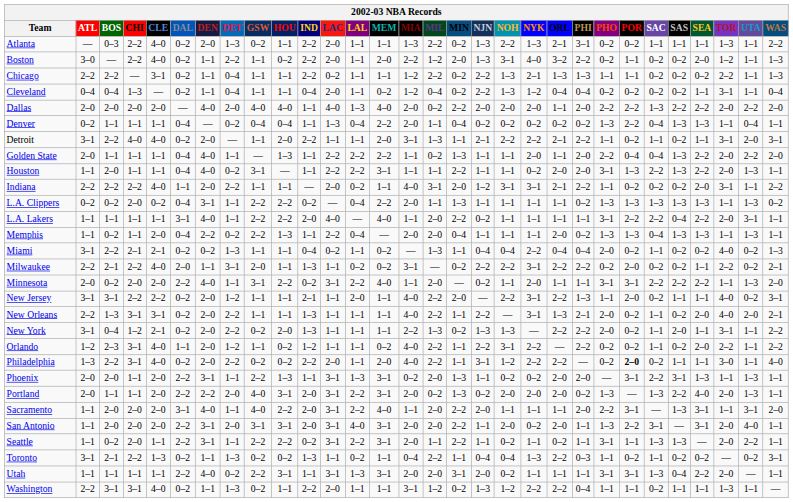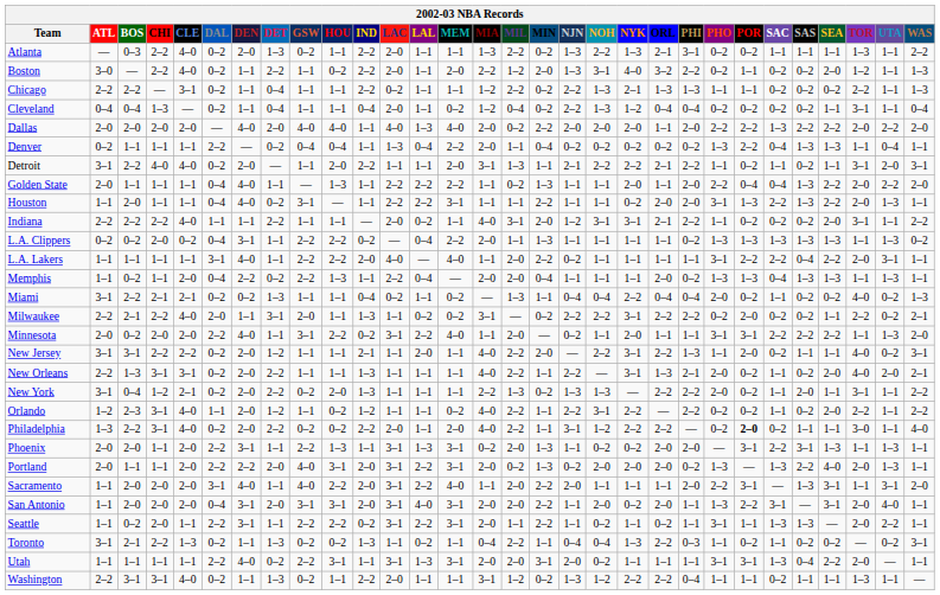 <table class="wikitable" style="font-size:90%; text-align:center;">
 <tr>
 <th colspan=30>2002-03 NBA Records</th>
 </tr>
 <tr>
 <th width=100>Team</th>
 <th style="background:#FF0000;color:#FFFFFF;width=35">ATL</th>
 <th style="background:#006400;color:#FFFFFF;width=35">BOS</th>
 <th style="background:#FF0000;color:#000000;width=35">CHI</th>
 <th style="background:#000000;color:#5787DC;width=35">CLE</th>
 <th style="background:#0055BA;color:#898D8F;width=35">DAL</th>
 <th style="background:#141A44;color:#BC2224;width=35">DEN</th>
 <th style="background:#006BB7;color:#ED164B;width=35">DET</th>
 <th style="background:#072E63;color:#DC5A34;width=35">GSW</th>
 <th style="background:#002366;color:#FF0000;width=35">HOU</th>
 <th style="background:#000080;color:#FFD700;width=35">IND</th>
 <th style="background:#F9160D;color:#1A2E8B;width=35">LAC</th>
 <th style="background:#800080;color:#FFD700;width=35">LAL</th>
 <th style="background:#000000;color:#0CB2AC;width=35">MEM</th>
 <th style="background:#000000;color:#8B0000;width=35">MIA</th>
 <th style="background:#00471B;color:#5C378A;width=35">MIL</th>
 <th style="background:#044D80;color:#000000;width=35">MIN</th>
 <th style="background:#12305B;color:#C4CED4;width=35">NJN</th>
 <th style="background:#0093B1;color:#FDB827;width=35">NOH</th>
 <th style="background:#0000FF;color:#FF8C00;width=35">NYK</th>
 <th style="background:#0000FF;color:#000000;width=35">ORL</th>
 <th style="background:#000000;color:#BB9754;width=35">PHI</th>
 <th style="background:#800080;color:#FF4500;width=35">PHO</th>
 <th style="background:#000000;color:#FF0000;width=35">POR</th>
 <th style="background:#6846A8;color:#FFFFFF;width=35">SAC</th>
 <th style="background:#000000;color:#C0C0C0;width=35">SAS</th>
 <th style="background:#005831;color:#FFC322;width=35">SEA</th>
 <th style="background:#7436BF;color:#BE0F34;width=35">TOR</th>
 <th style="background:#644A9C;color:#149BC7;width=35">UTA</th>
 <th style="background:#044D7D;color:#BC7A44;width=35">WAS</th>
 </tr>
 <tr>
 <td style="text-align:left;"><a href='#'>Atlanta</a></td>
 <td>—</td>
 <td>0–3</td>
 <td>2–2</td>
 <td>4–0</td>
 <td>0–2</td>
 <td>2–0</td>
 <td>1–3</td>
 <td>0–2</td>
 <td>1–1</td>
 <td>2–2</td>
 <td>2–0</td>
 <td>1–1</td>
 <td>1–1</td>
 <td>1–3</td>
 <td>2–2</td>
 <td>0–2</td>
 <td>1–3</td>
 <td>2–2</td>
 <td>1–3</td>
 <td>2–1</td>
 <td>3–1</td>
 <td>0–2</td>
 <td>0–2</td>
 <td>1–1</td>
 <td>1–1</td>
 <td>1–1</td>
 <td>1–3</td>
 <td>1–1</td>
 <td>2–2</td>
 </tr>
 <tr>
 <td style="text-align:left;"><a href='#'>Boston</a></td>
 <td>3–0</td>
 <td>—</td>
 <td>2–2</td>
 <td>4–0</td>
 <td>0–2</td>
 <td>1–1</td>
 <td>2–2</td>
 <td>1–1</td>
 <td>0–2</td>
 <td>2–2</td>
 <td>2–0</td>
 <td>1–1</td>
 <td>2–0</td>
 <td>2–2</td>
 <td>1–2</td>
 <td>2–0</td>
 <td>1–3</td>
 <td>3–1</td>
 <td>4–0</td>
 <td>3–2</td>
 <td>2–2</td>
 <td>0–2</td>
 <td>1–1</td>
 <td>0–2</td>
 <td>0–2</td>
 <td>2–0</td>
 <td>1–2</td>
 <td>1–1</td>
 <td>1–3</td>
 </tr>
 <tr>
 <td style="text-align:left;"><a href='#'>Chicago</a></td>
 <td>2–2</td>
 <td>2–2</td>
 <td>—</td>
 <td>3–1</td>
 <td>0–2</td>
 <td>1–1</td>
 <td>0–4</td>
 <td>1–1</td>
 <td>1–1</td>
 <td>2–2</td>
 <td>0–2</td>
 <td>1–1</td>
 <td>1–1</td>
 <td>1–2</td>
 <td>2–2</td>
 <td>0–2</td>
 <td>2–2</td>
 <td>1–3</td>
 <td>2–1</td>
 <td>1–3</td>
 <td>1–3</td>
 <td>1–1</td>
 <td>1–1</td>
 <td>0–2</td>
 <td>0–2</td>
 <td>0–2</td>
 <td>2–2</td>
 <td>1–1</td>
 <td>1–3</td>
 </tr>
 <tr>
 <td style="text-align:left;"><a href='#'>Cleveland</a></td>
 <td>0–4</td>
 <td>0–4</td>
 <td>1–3</td>
 <td>—</td>
 <td>0–2</td>
 <td>1–1</td>
 <td>0–4</td>
 <td>1–1</td>
 <td>1–1</td>
 <td>0–4</td>
 <td>2–0</td>
 <td>1–1</td>
 <td>0–2</td>
 <td>1–2</td>
 <td>0–4</td>
 <td>0–2</td>
 <td>2–2</td>
 <td>1–3</td>
 <td>1–2</td>
 <td>0–4</td>
 <td>0–4</td>
 <td>0–2</td>
 <td>0–2</td>
 <td>0–2</td>
 <td>0–2</td>
 <td>1–1</td>
 <td>3–1</td>
 <td>1–1</td>
 <td>0–4</td>
 </tr>
 <tr>
 <td style="text-align:left;"><a href='#'>Dallas</a></td>
 <td>2–0</td>
 <td>2–0</td>
 <td>2–0</td>
 <td>2–0</td>
 <td>—</td>
 <td>4–0</td>
 <td>2–0</td>
 <td>4–0</td>
 <td>4–0</td>
 <td>1–1</td>
 <td>4–0</td>
 <td>1–3</td>
 <td>4–0</td>
 <td>2–0</td>
 <td>0–2</td>
 <td>2–2</td>
 <td>2–0</td>
 <td>2–0</td>
 <td>2–0</td>
 <td>1–1</td>
 <td>2–0</td>
 <td>2–2</td>
 <td>2–2</td>
 <td>1–3</td>
 <td>2–2</td>
 <td>2–2</td>
 <td>2–0</td>
 <td>2–2</td>
 <td>2–0</td>
 </tr>
 <tr>
 <td style="text-align:left;"><a href='#'>Denver</a></td>
 <td>0–2</td>
 <td>1–1</td>
 <td>1–1</td>
 <td>1–1</td>
-<td>0–4</td>
+<td>2–2</td>
 <td>—</td>
 <td>0–2</td>
 <td>0–4</td>
 <td>0–4</td>
 <td>1–1</td>
 <td>1–3</td>
 <td>0–4</td>
 <td>2–2</td>
 <td>2–0</td>
 <td>1–1</td>
 <td>0–4</td>
 <td>0–2</td>
 <td>0–2</td>
 <td>0–2</td>
 <td>0–2</td>
 <td>0–2</td>
 <td>1–3</td>
 <td>2–2</td>
 <td>0–4</td>
 <td>1–3</td>
 <td>1–3</td>
 <td>1–1</td>
 <td>0–4</td>
 <td>1–1</td>
 </tr>
 <tr>
 <td style="text-align:left;">Detroit</td>
 <td>3–1</td>
 <td>2–2</td>
 <td>4–0</td>
 <td>4–0</td>
 <td>0–2</td>
 <td>2–0</td>
 <td>—</td>
 <td>1–1</td>
 <td>2–0</td>
 <td>2–2</td>
 <td>1–1</td>
 <td>1–1</td>
 <td>2–0</td>
 <td>3–1</td>
 <td>1–3</td>
 <td>1–1</td>
 <td>2–1</td>
 <td>2–2</td>
 <td>2–2</td>
 <td>2–1</td>
 <td>2–2</td>
 <td>1–1</td>
 <td>0–2</td>
 <td>1–1</td>
 <td>0–2</td>
 <td>1–1</td>
 <td>3–1</td>
 <td>2–0</td>
 <td>3–1</td>
 </tr>
 <tr>
 <td style="text-align:left;"><a href='#'>Golden State</a></td>
 <td>2–0</td>
 <td>1–1</td>
 <td>1–1</td>
 <td>1–1</td>
 <td>0–4</td>
 <td>4–0</td>
 <td>1–1</td>
 <td>—</td>
 <td>1–3</td>
 <td>1–1</td>
 <td>2–2</td>
 <td>2–2</td>
 <td>2–2</td>
 <td>1–1</td>
 <td>0–2</td>
 <td>1–3</td>
 <td>1–1</td>
 <td>1–1</td>
 <td>2–0</td>
 <td>1–1</td>
 <td>2–0</td>
 <td>2–2</td>
 <td>0–4</td>
 <td>0–4</td>
 <td>1–3</td>
 <td>2–2</td>
 <td>2–0</td>
 <td>2–2</td>
 <td>2–0</td>
 </tr>
 <tr>
 <td style="text-align:left;"><a href='#'>Houston</a></td>
 <td>1–1</td>
 <td>2–0</td>
 <td>1–1</td>
 <td>1–1</td>
 <td>0–4</td>
 <td>4–0</td>
 <td>0–2</td>
 <td>3–1</td>
 <td>—</td>
 <td>1–1</td>
 <td>2–2</td>
 <td>2–2</td>
 <td>3–1</td>
 <td>1–1</td>
 <td>1–1</td>
 <td>2–2</td>
 <td>1–1</td>
 <td>1–1</td>
 <td>0–2</td>
 <td>2–0</td>
 <td>2–0</td>
 <td>3–1</td>
 <td>1–3</td>
 <td>2–2</td>
 <td>1–3</td>
 <td>2–2</td>
 <td>2–0</td>
 <td>1–3</td>
 <td>1–1</td>
 </tr>
 <tr>
 <td style="text-align:left;"><a href='#'>Indiana</a></td>
 <td>2–2</td>
 <td>2–2</td>
 <td>2–2</td>
 <td>4–0</td>
 <td>1–1</td>
-<td>2–0</td>
+<td>1–1</td>
 <td>2–2</td>
 <td>1–1</td>
 <td>1–1</td>
 <td>—</td>
 <td>2–0</td>
 <td>0–2</td>
 <td>1–1</td>
 <td>4–0</td>
 <td>3–1</td>
 <td>2–0</td>
 <td>1–2</td>
 <td>3–1</td>
 <td>3–1</td>
 <td>2–1</td>
 <td>2–2</td>
 <td>1–1</td>
 <td>0–2</td>
 <td>0–2</td>
 <td>0–2</td>
 <td>2–0</td>
 <td>3–1</td>
 <td>1–1</td>
 <td>2–2</td>
 </tr>
 <tr>
 <td style="text-align:left;"><a href='#'>L.A. Clippers</a></td>
 <td>0–2</td>
 <td>0–2</td>
 <td>2–0</td>
 <td>0–2</td>
 <td>0–4</td>
 <td>3–1</td>
 <td>1–1</td>
 <td>2–2</td>
 <td>2–2</td>
 <td>0–2</td>
 <td>—</td>
 <td>0–4</td>
 <td>2–2</td>
 <td>2–0</td>
 <td>1–1</td>
 <td>1–3</td>
 <td>1–1</td>
 <td>1–1</td>
 <td>1–1</td>
 <td>1–1</td>
 <td>0–2</td>
 <td>1–3</td>
 <td>1–3</td>
 <td>1–3</td>
 <td>1–3</td>
 <td>1–3</td>
 <td>1–1</td>
 <td>1–3</td>
 <td>0–2</td>
 </tr>
 <tr>
 <td style="text-align:left;"><a href='#'>L.A. Lakers</a></td>
 <td>1–1</td>
 <td>1–1</td>
 <td>1–1</td>
 <td>1–1</td>
 <td>3–1</td>
 <td>4–0</td>
 <td>1–1</td>
 <td>2–2</td>
 <td>2–2</td>
 <td>2–0</td>
 <td>4–0</td>
 <td>—</td>
 <td>4–0</td>
 <td>1–1</td>
 <td>2–0</td>
 <td>2–2</td>
 <td>0–2</td>
 <td>1–1</td>
 <td>1–1</td>
 <td>1–1</td>
 <td>1–1</td>
 <td>3–1</td>
 <td>2–2</td>
 <td>2–2</td>
 <td>0–4</td>
 <td>2–2</td>
 <td>2–0</td>
 <td>3–1</td>
 <td>1–1</td>
 </tr>
 <tr>
 <td style="text-align:left;"><a href='#'>Memphis</a></td>
 <td>1–1</td>
 <td>0–2</td>
 <td>1–1</td>
 <td>2–0</td>
 <td>0–4</td>
 <td>2–2</td>
 <td>0–2</td>
 <td>2–2</td>
 <td>1–3</td>
 <td>1–1</td>
 <td>2–2</td>
 <td>0–4</td>
 <td>—</td>
 <td>2–0</td>
 <td>2–0</td>
 <td>0–4</td>
 <td>1–1</td>
 <td>1–1</td>
 <td>1–1</td>
 <td>2–0</td>
 <td>0–2</td>
 <td>1–3</td>
 <td>1–3</td>
 <td>0–4</td>
 <td>1–3</td>
 <td>1–3</td>
 <td>1–1</td>
 <td>1–3</td>
 <td>1–1</td>
 </tr>
 <tr>
 <td style="text-align:left;"><a href='#'>Miami</a></td>
 <td>3–1</td>
 <td>2–2</td>
 <td>2–1</td>
 <td>2–1</td>
 <td>0–2</td>
 <td>0–2</td>
 <td>1–3</td>
 <td>1–1</td>
 <td>1–1</td>
 <td>0–4</td>
 <td>0–2</td>
 <td>1–1</td>
 <td>0–2</td>
 <td>—</td>
 <td>1–3</td>
 <td>1–1</td>
 <td>0–4</td>
 <td>0–4</td>
 <td>2–2</td>
 <td>0–4</td>
 <td>0–4</td>
 <td>2–0</td>
 <td>0–2</td>
 <td>1–1</td>
 <td>0–2</td>
 <td>0–2</td>
 <td>4–0</td>
 <td>0–2</td>
 <td>1–3</td>
 </tr>
 <tr>
 <td style="text-align:left;"><a href='#'>Milwaukee</a></td>
 <td>2–2</td>
 <td>2–1</td>
 <td>2–2</td>
 <td>4–0</td>
 <td>2–0</td>
 <td>1–1</td>
 <td>3–1</td>
 <td>2–0</td>
 <td>1–1</td>
 <td>1–3</td>
 <td>1–1</td>
 <td>0–2</td>
 <td>0–2</td>
 <td>3–1</td>
 <td>—</td>
 <td>0–2</td>
 <td>2–2</td>
 <td>2–2</td>
 <td>3–1</td>
 <td>2–2</td>
 <td>2–2</td>
 <td>0–2</td>
 <td>2–0</td>
 <td>0–2</td>
 <td>0–2</td>
 <td>1–1</td>
 <td>2–2</td>
 <td>0–2</td>
 <td>2–1</td>
 </tr>
 <tr>
 <td style="text-align:left;"><a href='#'>Minnesota</a></td>
 <td>2–0</td>
 <td>0–2</td>
 <td>2–0</td>
 <td>2–0</td>
 <td>2–2</td>
 <td>4–0</td>
 <td>1–1</td>
 <td>3–1</td>
 <td>2–2</td>
 <td>0–2</td>
 <td>3–1</td>
 <td>2–2</td>
 <td>4–0</td>
 <td>1–1</td>
 <td>2–0</td>
 <td>—</td>
 <td>0–2</td>
 <td>1–1</td>
 <td>2–0</td>
 <td>1–1</td>
 <td>1–1</td>
 <td>3–1</td>
 <td>3–1</td>
 <td>2–2</td>
 <td>2–2</td>
 <td>2–2</td>
 <td>1–1</td>
 <td>1–3</td>
 <td>2–0</td>
 </tr>
 <tr>
 <td style="text-align:left;"><a href='#'>New Jersey</a></td>
 <td>3–1</td>
 <td>3–1</td>
 <td>2–2</td>
 <td>2–2</td>
 <td>0–2</td>
 <td>2–0</td>
 <td>1–2</td>
 <td>1–1</td>
 <td>1–1</td>
 <td>2–1</td>
 <td>1–1</td>
 <td>2–0</td>
 <td>1–1</td>
 <td>4–0</td>
 <td>2–2</td>
 <td>2–0</td>
 <td>—</td>
 <td>2–2</td>
 <td>3–1</td>
 <td>2–2</td>
 <td>1–3</td>
 <td>1–1</td>
 <td>2–0</td>
 <td>0–2</td>
 <td>1–1</td>
 <td>1–1</td>
 <td>4–0</td>
 <td>0–2</td>
 <td>3–1</td>
 </tr>
 <tr>
 <td style="text-align:left;"><a href='#'>New Orleans</a></td>
 <td>2–2</td>
 <td>1–3</td>
 <td>3–1</td>
 <td>3–1</td>
 <td>0–2</td>
 <td>2–0</td>
 <td>2–2</td>
 <td>1–1</td>
 <td>1–1</td>
 <td>1–3</td>
 <td>1–1</td>
 <td>1–1</td>
 <td>1–1</td>
 <td>4–0</td>
 <td>2–2</td>
 <td>1–1</td>
 <td>2–2</td>
 <td>—</td>
 <td>3–1</td>
 <td>1–3</td>
 <td>2–1</td>
 <td>2–0</td>
 <td>0–2</td>
 <td>1–1</td>
 <td>0–2</td>
 <td>2–0</td>
 <td>4–0</td>
 <td>2–0</td>
 <td>2–1</td>
 </tr>
 <tr>
 <td style="text-align:left;"><a href='#'>New York</a></td>
 <td>3–1</td>
 <td>0–4</td>
 <td>1–2</td>
 <td>2–1</td>
 <td>0–2</td>
 <td>2–0</td>
 <td>2–2</td>
 <td>0–2</td>
 <td>2–0</td>
 <td>1–3</td>
 <td>1–1</td>
 <td>1–1</td>
 <td>1–1</td>
 <td>2–2</td>
 <td>1–3</td>
 <td>0–2</td>
 <td>1–3</td>
 <td>1–3</td>
 <td>—</td>
 <td>2–2</td>
 <td>2–2</td>
 <td>2–0</td>
 <td>0–2</td>
 <td>1–1</td>
 <td>2–0</td>
 <td>1–1</td>
 <td>3–1</td>
 <td>1–1</td>
 <td>2–2</td>
 </tr>
 <tr>
 <td style="text-align:left;"><a href='#'>Orlando</a></td>
 <td>1–2</td>
 <td>2–3</td>
 <td>3–1</td>
 <td>4–0</td>
 <td>1–1</td>
 <td>2–0</td>
 <td>1–2</td>
 <td>1–1</td>
 <td>0–2</td>
 <td>1–2</td>
 <td>1–1</td>
 <td>1–1</td>
 <td>0–2</td>
 <td>4–0</td>
 <td>2–2</td>
 <td>1–1</td>
 <td>2–2</td>
 <td>3–1</td>
 <td>2–2</td>
 <td>—</td>
 <td>2–2</td>
 <td>0–2</td>
 <td>0–2</td>
 <td>1–1</td>
 <td>0–2</td>
 <td>2–0</td>
 <td>2–2</td>
 <td>1–1</td>
 <td>2–2</td>
 </tr>
 <tr>
 <td style="text-align:left;"><a href='#'>Philadelphia</a></td>
 <td>1–3</td>
 <td>2–2</td>
 <td>3–1</td>
 <td>4–0</td>
 <td>0–2</td>
 <td>2–0</td>
 <td>2–2</td>
 <td>0–2</td>
 <td>0–2</td>
 <td>2–2</td>
 <td>2–0</td>
 <td>1–1</td>
 <td>2–0</td>
 <td>4–0</td>
 <td>2–2</td>
 <td>1–1</td>
 <td>3–1</td>
 <td>1–2</td>
 <td>2–2</td>
 <td>2–2</td>
 <td>—</td>
 <td>0–2</td>
 <td><strong>2–0</strong></td>
 <td>0–2</td>
 <td>1–1</td>
 <td>1–1</td>
 <td>3–0</td>
 <td>1–1</td>
 <td>4–0</td>
 </tr>
 <tr>
 <td style="text-align:left;"><a href='#'>Phoenix</a></td>
 <td>2–0</td>
 <td>2–0</td>
 <td>1–1</td>
 <td>2–0</td>
 <td>2–2</td>
 <td>3–1</td>
 <td>1–1</td>
 <td>2–2</td>
 <td>1–3</td>
 <td>1–1</td>
 <td>3–1</td>
 <td>1–3</td>
 <td>3–1</td>
 <td>0–2</td>
 <td>2–0</td>
 <td>1–3</td>
 <td>1–1</td>
 <td>0–2</td>
 <td>0–2</td>
 <td>2–0</td>
 <td>2–0</td>
 <td>—</td>
 <td>3–1</td>
 <td>2–2</td>
 <td>3–1</td>
 <td>1–3</td>
 <td>1–1</td>
 <td>1–3</td>
 <td>1–1</td>
 </tr>
 <tr>
 <td style="text-align:left;"><a href='#'>Portland</a></td>
 <td>2–0</td>
 <td>1–1</td>
 <td>1–1</td>
 <td>2–0</td>
 <td>2–2</td>
 <td>2–2</td>
 <td>2–0</td>
 <td>4–0</td>
 <td>3–1</td>
 <td>2–0</td>
 <td>3–1</td>
 <td>2–2</td>
 <td>3–1</td>
 <td>2–0</td>
 <td>0–2</td>
 <td>1–3</td>
 <td>0–2</td>
 <td>2–0</td>
 <td>2–0</td>
 <td>2–0</td>
 <td>0–2</td>
 <td>1–3</td>
 <td>—</td>
 <td>1–3</td>
 <td>2–2</td>
 <td>4–0</td>
 <td>2–0</td>
 <td>1–3</td>
 <td>1–1</td>
 </tr>
 <tr>
 <td style="text-align:left;"><a href='#'>Sacramento</a></td>
 <td>1–1</td>
 <td>2–0</td>
 <td>2–0</td>
 <td>2–0</td>
 <td>3–1</td>
 <td>4–0</td>
 <td>1–1</td>
 <td>4–0</td>
 <td>2–2</td>
 <td>2–0</td>
 <td>3–1</td>
 <td>2–2</td>
 <td>4–0</td>
 <td>1–1</td>
 <td>2–0</td>
 <td>2–2</td>
 <td>2–0</td>
 <td>1–1</td>
 <td>1–1</td>
 <td>1–1</td>
 <td>2–0</td>
 <td>2–2</td>
 <td>3–1</td>
 <td>—</td>
 <td>1–3</td>
 <td>3–1</td>
 <td>1–1</td>
 <td>3–1</td>
 <td>2–0</td>
 </tr>
 <tr>
 <td style="text-align:left;"><a href='#'>San Antonio</a></td>
 <td>1–1</td>
 <td>2–0</td>
 <td>2–0</td>
 <td>2–0</td>
-<td>2–2</td>
+<td>0–4</td>
 <td>3–1</td>
 <td>2–0</td>
 <td>3–1</td>
 <td>3–1</td>
 <td>2–0</td>
 <td>3–1</td>
 <td>4–0</td>
 <td>3–1</td>
 <td>2–0</td>
 <td>2–0</td>
 <td>2–2</td>
 <td>1–1</td>
 <td>2–0</td>
 <td>0–2</td>
 <td>2–0</td>
 <td>1–1</td>
 <td>1–3</td>
 <td>2–2</td>
 <td>3–1</td>
 <td>—</td>
 <td>3–1</td>
 <td>2–0</td>
 <td>4–0</td>
 <td>1–1</td>
 </tr>
 <tr>
 <td style="text-align:left;"><a href='#'>Seattle</a></td>
 <td>1–1</td>
 <td>0–2</td>
 <td>2–0</td>
 <td>1–1</td>
 <td>2–2</td>
 <td>3–1</td>
 <td>1–1</td>
 <td>2–2</td>
 <td>2–2</td>
 <td>0–2</td>
 <td>3–1</td>
 <td>2–2</td>
 <td>3–1</td>
 <td>2–0</td>
 <td>1–1</td>
 <td>2–2</td>
 <td>1–1</td>
 <td>0–2</td>
 <td>1–1</td>
 <td>0–2</td>
 <td>1–1</td>
 <td>3–1</td>
 <td>1–1</td>
 <td>1–3</td>
 <td>1–3</td>
 <td>—</td>
 <td>2–0</td>
 <td>2–2</td>
 <td>1–1</td>
 </tr>
 <tr>
 <td style="text-align:left;"><a href='#'>Toronto</a></td>
 <td>3–1</td>
 <td>2–1</td>
 <td>2–2</td>
 <td>1–3</td>
 <td>0–2</td>
 <td>1–1</td>
 <td>1–3</td>
 <td>0–2</td>
 <td>0–2</td>
 <td>1–3</td>
 <td>1–1</td>
 <td>0–2</td>
 <td>1–1</td>
 <td>0–4</td>
 <td>2–2</td>
 <td>1–1</td>
 <td>0–4</td>
 <td>0–4</td>
 <td>1–3</td>
 <td>2–2</td>
 <td>0–3</td>
 <td>1–1</td>
 <td>0–2</td>
 <td>1–1</td>
 <td>0–2</td>
 <td>0–2</td>
 <td>—</td>
 <td>0–2</td>
 <td>3–1</td>
 </tr>
 <tr>
 <td style="text-align:left;"><a href='#'>Utah</a></td>
 <td>1–1</td>
 <td>1–1</td>
 <td>1–1</td>
 <td>1–1</td>
 <td>2–2</td>
 <td>4–0</td>
 <td>0–2</td>
 <td>2–2</td>
 <td>3–1</td>
 <td>1–1</td>
 <td>3–1</td>
 <td>1–3</td>
 <td>3–1</td>
 <td>2–0</td>
 <td>2–0</td>
 <td>3–1</td>
 <td>2–0</td>
 <td>0–2</td>
 <td>1–1</td>
 <td>1–1</td>
 <td>1–1</td>
 <td>3–1</td>
 <td>3–1</td>
 <td>1–3</td>
 <td>0–4</td>
 <td>2–2</td>
 <td>2–0</td>
 <td>—</td>
 <td>1–1</td>
 </tr>
 <tr>
 <td style="text-align:left;"><a href='#'>Washington</a></td>
 <td>2–2</td>
 <td>3–1</td>
 <td>3–1</td>
 <td>4–0</td>
 <td>0–2</td>
 <td>1–1</td>
 <td>1–3</td>
 <td>0–2</td>
 <td>1–1</td>
 <td>2–2</td>
 <td>2–0</td>
 <td>1–1</td>
 <td>1–1</td>
 <td>3–1</td>
 <td>1–2</td>
 <td>0–2</td>
 <td>1–3</td>
 <td>1–2</td>
 <td>2–2</td>
 <td>2–2</td>
 <td>0–4</td>
 <td>1–1</td>
 <td>1–1</td>
 <td>0–2</td>
 <td>1–1</td>
 <td>1–1</td>
 <td>1–3</td>
 <td>1–1</td>
 <td>—</td>
 </tr>
 </table>
